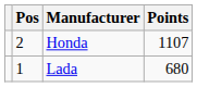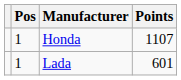 <table class="wikitable" style="font-size: 95%;">
 <tr>
 <th></th>
 <th>Pos</th>
 <th>Manufacturer</th>
 <th>Points</th>
 </tr>
 <tr>
 <td align="left"></td>
-<td>2</td>
+<td>1</td>
 <td> <a href='#'>Honda</a></td>
 <td align="right">1107</td>
 </tr>
 <tr>
 <td align="left"></td>
 <td>1</td>
 <td> <a href='#'>Lada</a></td>
-<td align="right">680</td>
+<td align="right">601</td>
 </tr>
 </table>
